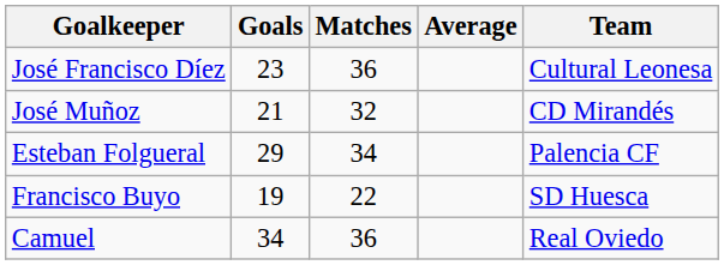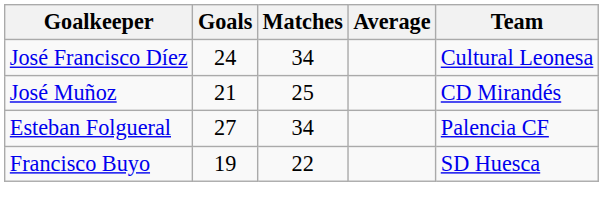 <table class="wikitable sortable">
 <tr>
 <th>Goalkeeper</th>
 <th>Goals</th>
 <th>Matches</th>
 <th>Average</th>
 <th>Team</th>
 </tr>
 <tr>
 <td> <a href='#'>José Francisco Díez</a></td>
-<td style="text-align:center;">23</td>
-<td style="text-align:center;">36</td>
+<td style="text-align:center;">24</td>
+<td style="text-align:center;">34</td>
 <td style="text-align:center;"></td>
 <td><a href='#'>Cultural Leonesa</a></td>
 </tr>
 <tr>
 <td> <a href='#'>José Muñoz</a></td>
 <td style="text-align:center;">21</td>
-<td style="text-align:center;">32</td>
+<td style="text-align:center;">25</td>
 <td style="text-align:center;"></td>
 <td><a href='#'>CD Mirandés</a></td>
 </tr>
 <tr>
 <td> <a href='#'>Esteban Folgueral</a></td>
-<td style="text-align:center;">29</td>
+<td style="text-align:center;">27</td>
 <td style="text-align:center;">34</td>
 <td style="text-align:center;"></td>
 <td><a href='#'>Palencia CF</a></td>
 </tr>
 <tr>
 <td> <a href='#'>Francisco Buyo</a></td>
 <td style="text-align:center;">19</td>
 <td style="text-align:center;">22</td>
 <td style="text-align:center;"></td>
 <td><a href='#'>SD Huesca</a></td>
 </tr>
-<tr>
-<td> <a href='#'>Camuel</a></td>
-<td style="text-align:center;">34</td>
-<td style="text-align:center;">36</td>
-<td style="text-align:center;"></td>
-<td><a href='#'>Real Oviedo</a></td>
-</tr>
 </table>
